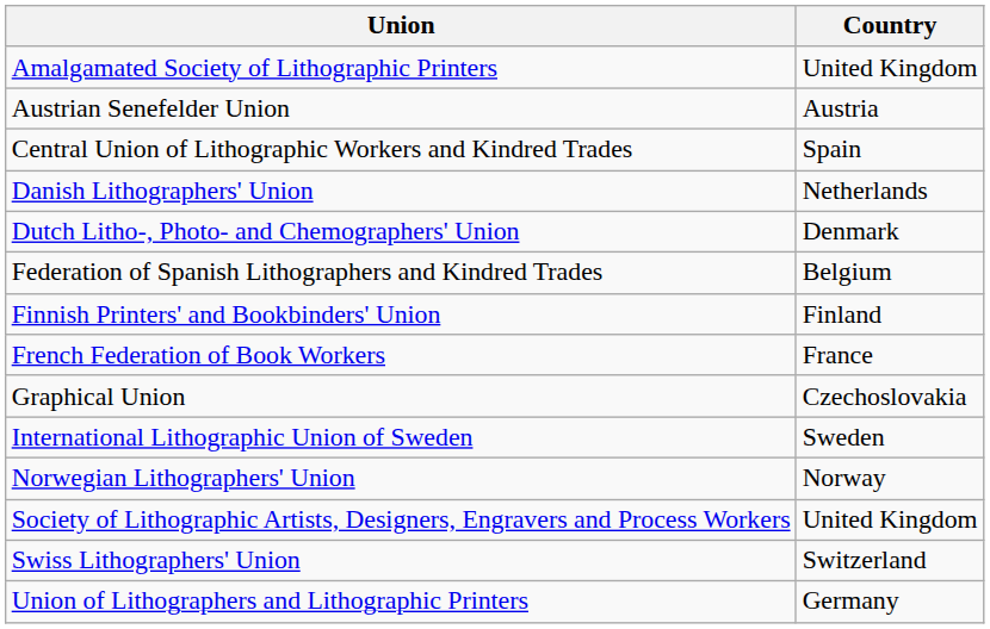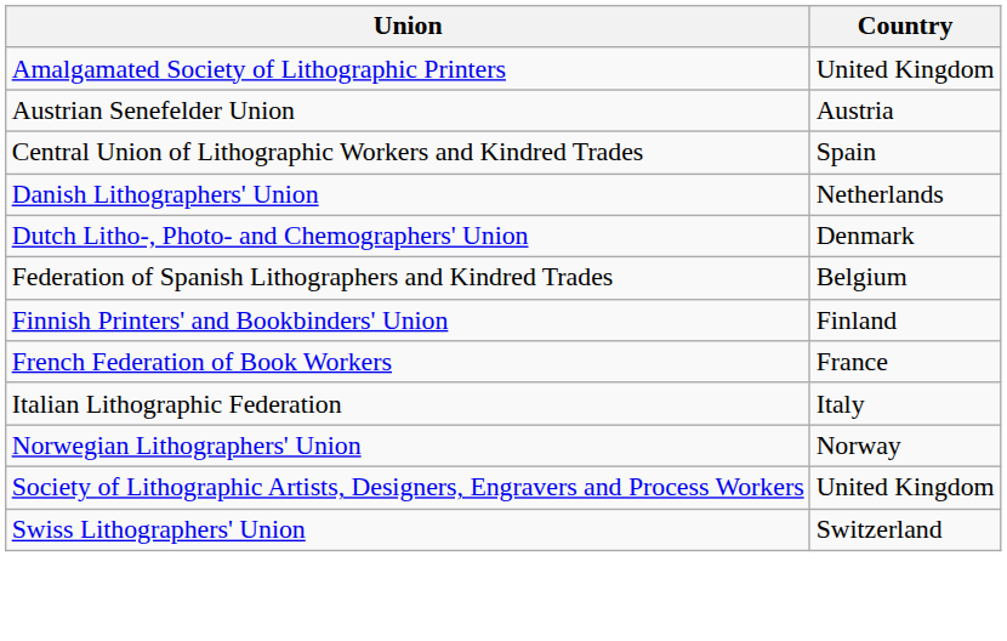 <table class="wikitable sortable">
 <tr>
 <th>Union</th>
 <th>Country</th>
 </tr>
 <tr>
 <td><a href='#'>Amalgamated Society of Lithographic Printers</a></td>
 <td>United Kingdom</td>
 </tr>
 <tr>
 <td>Austrian Senefelder Union</td>
 <td>Austria</td>
 </tr>
 <tr>
 <td>Central Union of Lithographic Workers and Kindred Trades</td>
 <td>Spain</td>
 </tr>
 <tr>
 <td><a href='#'>Danish Lithographers' Union</a></td>
 <td>Netherlands</td>
 </tr>
 <tr>
 <td><a href='#'>Dutch Litho-, Photo- and Chemographers' Union</a></td>
 <td>Denmark</td>
 </tr>
 <tr>
 <td>Federation of Spanish Lithographers and Kindred Trades</td>
 <td>Belgium</td>
 </tr>
 <tr>
 <td><a href='#'>Finnish Printers' and Bookbinders' Union</a></td>
 <td>Finland</td>
 </tr>
 <tr>
 <td><a href='#'>French Federation of Book Workers</a></td>
 <td>France</td>
 </tr>
 <tr>
-<td>Graphical Union</td>
-<td>Czechoslovakia</td>
-</tr>
-<tr>
-<td><a href='#'>International Lithographic Union of Sweden</a></td>
-<td>Sweden</td>
+<td>Italian Lithographic Federation</td>
+<td>Italy</td>
 </tr>
 <tr>
 <td><a href='#'>Norwegian Lithographers' Union</a></td>
 <td>Norway</td>
 </tr>
 <tr>
 <td><a href='#'>Society of Lithographic Artists, Designers, Engravers and Process Workers</a></td>
 <td>United Kingdom</td>
 </tr>
 <tr>
 <td><a href='#'>Swiss Lithographers' Union</a></td>
 <td>Switzerland</td>
 </tr>
-<tr>
-<td><a href='#'>Union of Lithographers and Lithographic Printers</a></td>
-<td>Germany</td>
-</tr>
 </table>
